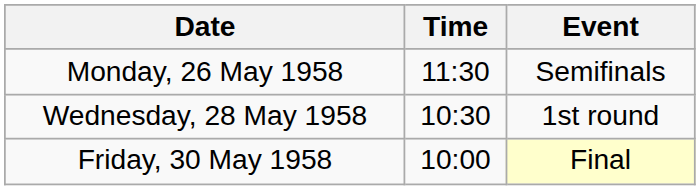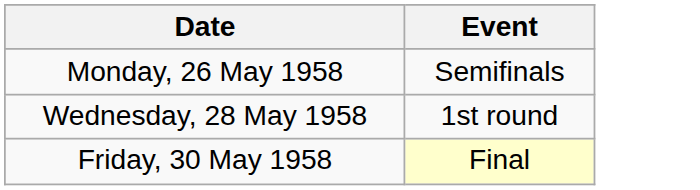 <table class = "wikitable" style="text-align:center;">
 <tr>
 <th width=220>Date</th>
-<th width=50>Time</th>
 <th width=100>Event</th>
 </tr>
 <tr>
 <td>Monday, 26 May 1958</td>
-<td>11:30</td>
 <td>Semifinals</td>
 </tr>
 <tr>
 <td>Wednesday, 28 May 1958</td>
-<td>10:30</td>
 <td>1st round</td>
 </tr>
 <tr>
 <td>Friday, 30 May 1958</td>
-<td>10:00</td>
 <td bgcolor=ffffcc>Final</td>
 </tr>
 </table>
